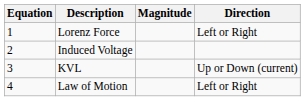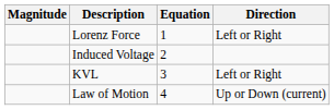 <table class="wikitable">
 <tr>
+<th>Magnitude</th>
+<th>Description</th>
 <th>Equation</th>
-<th>Description</th>
-<th>Magnitude</th>
 <th>Direction</th>
 </tr>
 <tr>
+<td></td>
+<td>Lorenz Force</td>
 <td>1</td>
-<td>Lorenz Force</td>
-<td></td>
 <td>Left or Right</td>
 </tr>
 <tr>
+<td></td>
+<td>Induced Voltage</td>
 <td>2</td>
-<td>Induced Voltage</td>
-<td></td>
 <td></td>
 </tr>
 <tr>
+<td></td>
+<td>KVL</td>
 <td>3</td>
-<td>KVL</td>
+<td>Left or Right</td>
+</tr>
+<tr>
 <td></td>
+<td>Law of Motion</td>
+<td>4</td>
 <td>Up or Down (current)</td>
 </tr>
-<tr>
-<td>4</td>
-<td>Law of Motion</td>
-<td></td>
-<td>Left or Right</td>
-</tr>
 </table>
